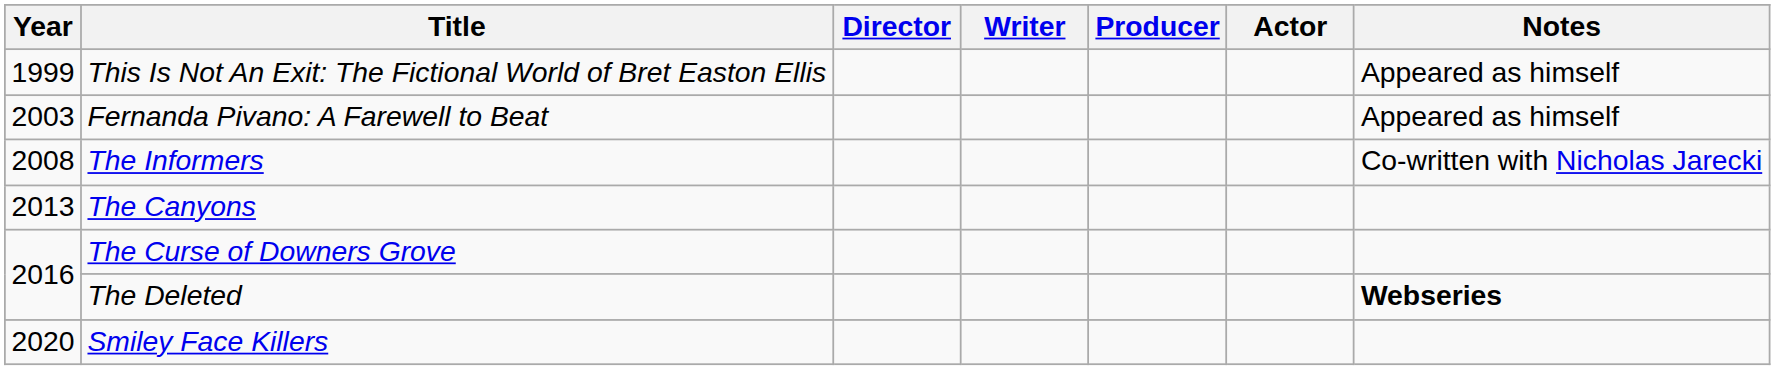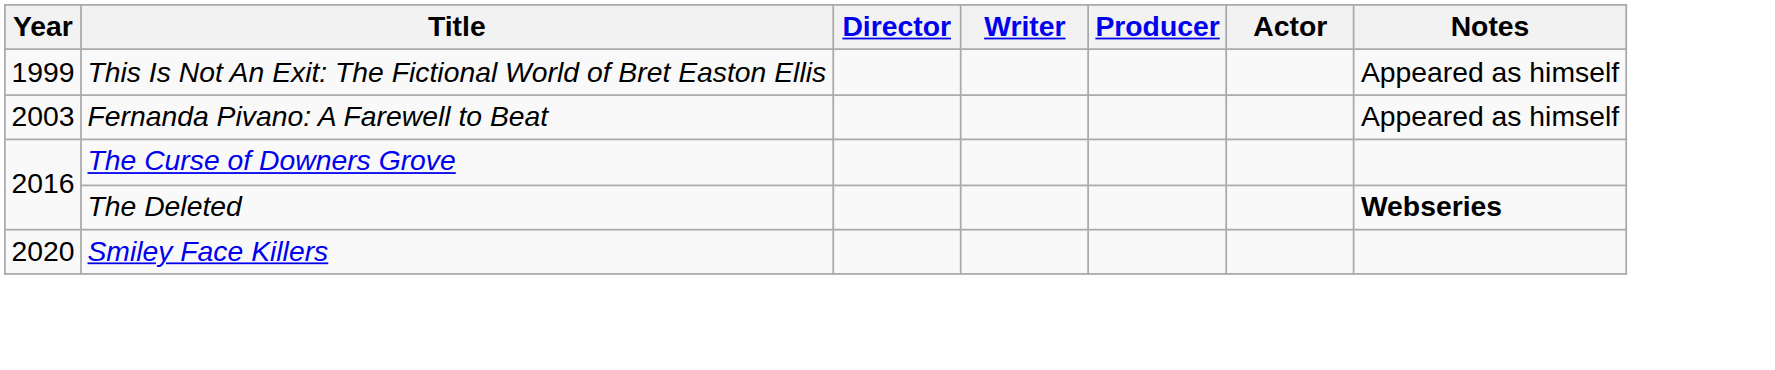 <table class="wikitable sortable">
 <tr>
 <th>Year</th>
 <th>Title</th>
 <th width=65><a href='#'>Director</a></th>
 <th width=65><a href='#'>Writer</a></th>
 <th width=65><a href='#'>Producer</a></th>
 <th width=65>Actor</th>
 <th>Notes</th>
 </tr>
 <tr>
 <td>1999</td>
 <td><em>This Is Not An Exit: The Fictional World of Bret Easton Ellis</em></td>
 <td></td>
 <td></td>
 <td></td>
 <td></td>
 <td>Appeared as himself</td>
 </tr>
 <tr>
 <td>2003</td>
 <td><em>Fernanda Pivano: A Farewell to Beat</em></td>
 <td></td>
 <td></td>
 <td></td>
 <td></td>
 <td>Appeared as himself</td>
 </tr>
 <tr>
-<td>2008</td>
-<td><em><a href='#'>The Informers</a></em></td>
-<td></td>
-<td></td>
-<td></td>
-<td></td>
-<td>Co-written with <a href='#'>Nicholas Jarecki</a></td>
-</tr>
-<tr>
-<td>2013</td>
-<td><em><a href='#'>The Canyons</a></em></td>
-<td></td>
-<td></td>
-<td></td>
-<td></td>
-<td></td>
-</tr>
-<tr>
 <td rowspan="2">2016</td>
 <td><em><a href='#'>The Curse of Downers Grove</a></em></td>
 <td></td>
 <td></td>
 <td></td>
 <td></td>
 <td></td>
 </tr>
 <tr>
 <td><em>The Deleted</em></td>
 <td></td>
 <td></td>
 <td></td>
 <td></td>
 <td><strong>Webseries</strong></td>
 </tr>
 <tr>
 <td>2020</td>
 <td><em><a href='#'>Smiley Face Killers</a></em></td>
 <td></td>
 <td></td>
 <td></td>
 <td></td>
 <td></td>
 </tr>
 </table>
